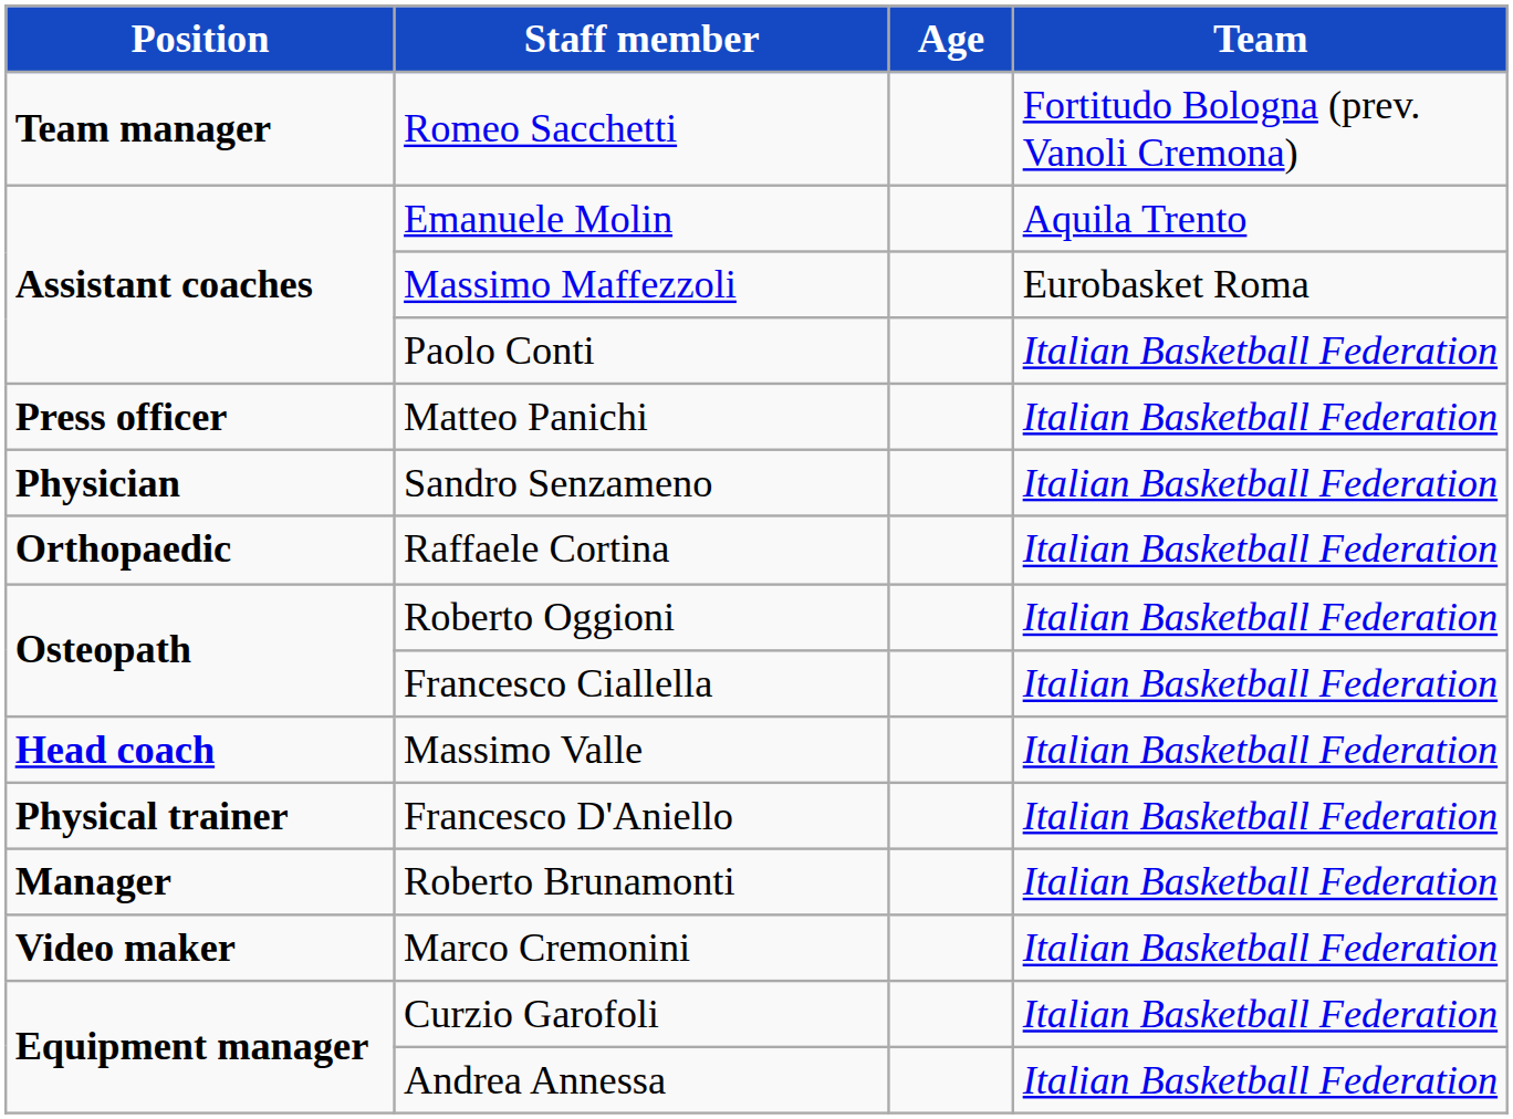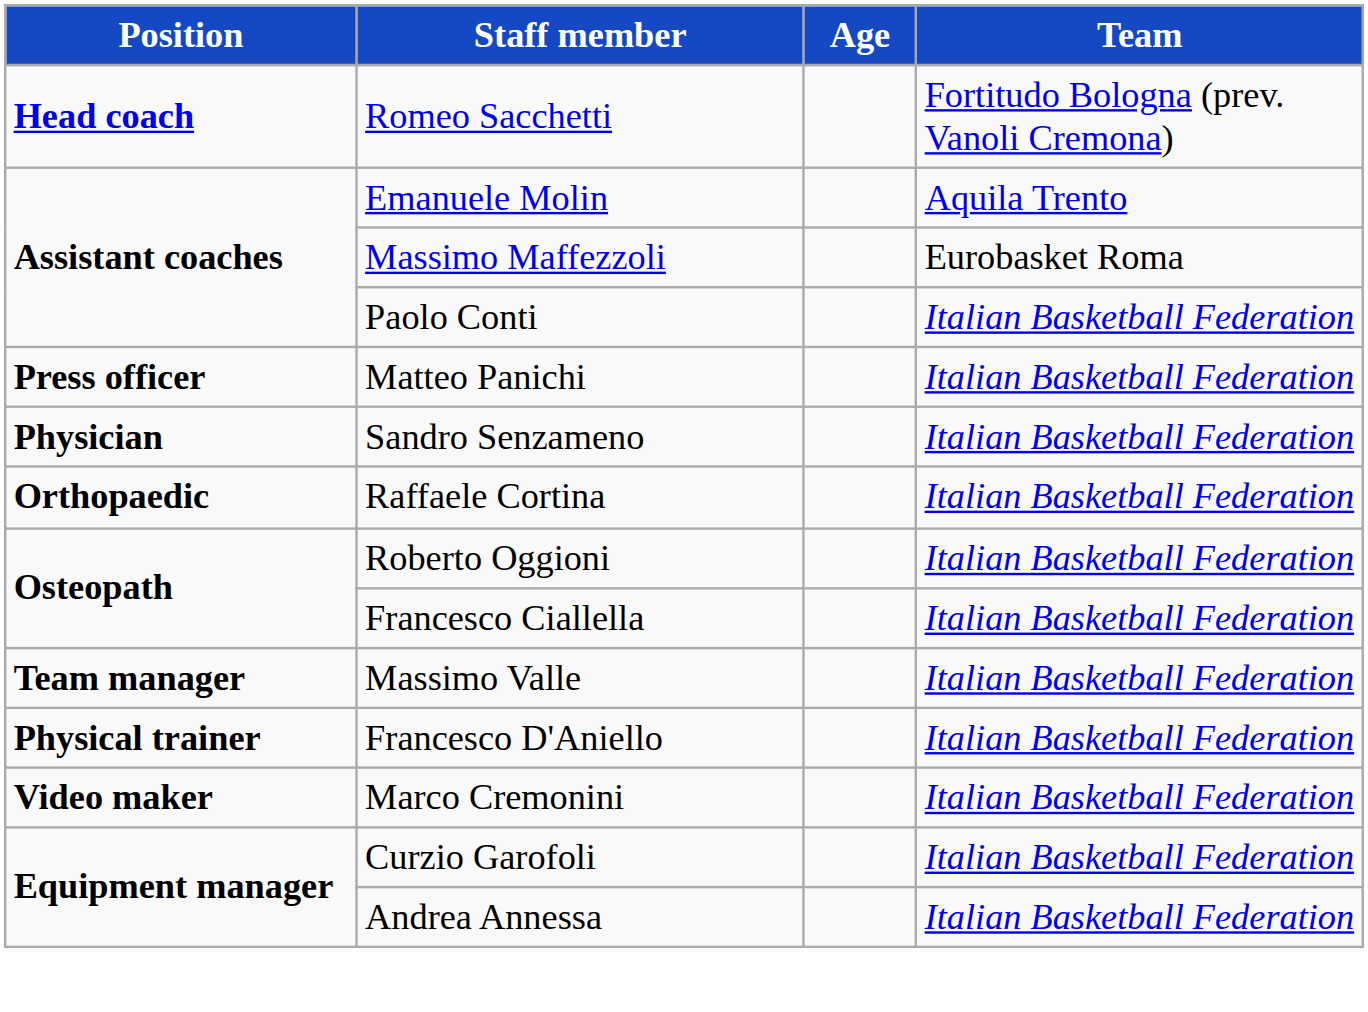 <table class="wikitable sortable" style="text-align:left; font-size:95%">
 <tr>
 <th scope="col" width="140px" style="background: #1549C3; color:#ffffff">Position</th>
 <th scope="col" width="180px" style="background: #1549C3; color:#ffffff">Staff member</th>
 <th scope="col" width="40px"  style="background: #1549C3; color:#ffffff">Age</th>
 <th scope="col" width="180px" style="background: #1549C3; color:#ffffff">Team</th>
 </tr>
 <tr>
-<td><strong>Team manager</strong></td>
+<td><strong><a href='#'>Head coach</a></strong></td>
 <td><a href='#'>Romeo Sacchetti</a></td>
 <td></td>
 <td><a href='#'>Fortitudo Bologna</a> (prev. <a href='#'>Vanoli Cremona</a>)</td>
 </tr>
 <tr>
 <td rowspan=3><strong>Assistant coaches</strong></td>
 <td><a href='#'>Emanuele Molin</a></td>
 <td></td>
 <td><a href='#'>Aquila Trento</a></td>
 </tr>
 <tr>
 <td><a href='#'>Massimo Maffezzoli</a></td>
 <td></td>
 <td>Eurobasket Roma</td>
 </tr>
 <tr>
 <td>Paolo Conti</td>
 <td></td>
 <td><em><a href='#'>Italian Basketball Federation</a></em></td>
 </tr>
 <tr>
 <td><strong>Press officer</strong></td>
 <td>Matteo Panichi</td>
 <td></td>
 <td><em><a href='#'>Italian Basketball Federation</a></em></td>
 </tr>
 <tr>
 <td><strong>Physician</strong></td>
 <td>Sandro Senzameno</td>
 <td></td>
 <td><em><a href='#'>Italian Basketball Federation</a></em></td>
 </tr>
 <tr>
 <td><strong>Orthopaedic</strong></td>
 <td>Raffaele Cortina</td>
 <td></td>
 <td><em><a href='#'>Italian Basketball Federation</a></em></td>
 </tr>
 <tr>
 <td rowspan=2><strong>Osteopath</strong></td>
 <td>Roberto Oggioni</td>
 <td></td>
 <td><em><a href='#'>Italian Basketball Federation</a></em></td>
 </tr>
 <tr>
 <td>Francesco Ciallella</td>
 <td></td>
 <td><em><a href='#'>Italian Basketball Federation</a></em></td>
 </tr>
 <tr>
-<td><strong><a href='#'>Head coach</a></strong></td>
+<td><strong>Team manager</strong></td>
 <td>Massimo Valle</td>
 <td></td>
 <td><em><a href='#'>Italian Basketball Federation</a></em></td>
 </tr>
 <tr>
 <td><strong>Physical trainer</strong></td>
 <td>Francesco D'Aniello</td>
-<td></td>
-<td><em><a href='#'>Italian Basketball Federation</a></em></td>
-</tr>
-<tr>
-<td><strong>Manager</strong></td>
-<td>Roberto Brunamonti</td>
 <td></td>
 <td><em><a href='#'>Italian Basketball Federation</a></em></td>
 </tr>
 <tr>
 <td><strong>Video maker</strong></td>
 <td>Marco Cremonini</td>
 <td></td>
 <td><em><a href='#'>Italian Basketball Federation</a></em></td>
 </tr>
 <tr>
 <td rowspan=2><strong>Equipment manager</strong></td>
 <td>Curzio Garofoli</td>
 <td></td>
 <td><em><a href='#'>Italian Basketball Federation</a></em></td>
 </tr>
 <tr>
 <td>Andrea Annessa</td>
 <td></td>
 <td><em><a href='#'>Italian Basketball Federation</a></em></td>
 </tr>
 </table>
